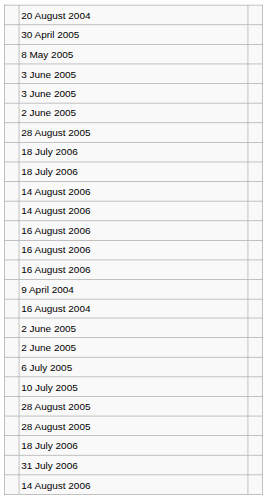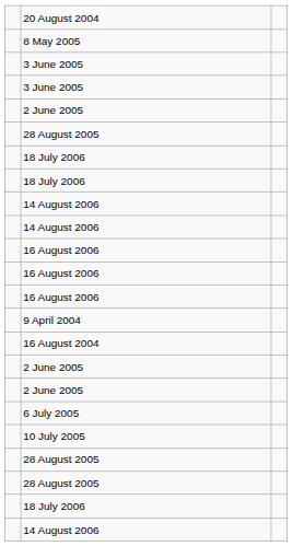 <table class="wikitable" style="font-size: 89%; float: left; width: 26em; margin-right: 1em; height: 700px">
 <tr>
 <td></td>
 <td>20 August 2004</td>
-<td></td>
-</tr>
-<tr>
-<td></td>
-<td>30 April 2005</td>
 <td></td>
 </tr>
 <tr>
 <td></td>
 <td>8 May 2005</td>
 <td></td>
 </tr>
 <tr>
 <td></td>
 <td>3 June 2005</td>
 <td></td>
 </tr>
 <tr>
 <td></td>
 <td>3 June 2005</td>
 <td></td>
 </tr>
 <tr>
 <td></td>
 <td>2 June 2005</td>
 <td></td>
 </tr>
 <tr>
 <td></td>
 <td>28 August 2005</td>
 <td></td>
 </tr>
 <tr>
 <td></td>
 <td>18 July 2006</td>
 <td></td>
 </tr>
 <tr>
 <td></td>
 <td>18 July 2006</td>
 <td></td>
 </tr>
 <tr>
 <td></td>
 <td>14 August 2006</td>
 <td></td>
 </tr>
 <tr>
 <td></td>
 <td>14 August 2006</td>
 <td></td>
 </tr>
 <tr>
 <td></td>
 <td>16 August 2006</td>
 <td></td>
 </tr>
 <tr>
 <td></td>
 <td>16 August 2006</td>
 <td></td>
 </tr>
 <tr>
 <td></td>
 <td>16 August 2006</td>
 <td></td>
 </tr>
 <tr>
 <td></td>
 <td>9 April 2004</td>
 <td></td>
 </tr>
 <tr>
 <td></td>
 <td>16 August 2004</td>
 <td></td>
 </tr>
 <tr>
 <td></td>
 <td>2 June 2005</td>
 <td></td>
 </tr>
 <tr>
 <td></td>
 <td>2 June 2005</td>
 <td></td>
 </tr>
 <tr>
 <td></td>
 <td>6 July 2005</td>
 <td></td>
 </tr>
 <tr>
 <td></td>
 <td>10 July 2005</td>
 <td></td>
 </tr>
 <tr>
 <td></td>
 <td>28 August 2005</td>
 <td></td>
 </tr>
 <tr>
 <td></td>
 <td>28 August 2005</td>
 <td></td>
 </tr>
 <tr>
 <td></td>
 <td>18 July 2006</td>
 <td></td>
 </tr>
 <tr>
 <td></td>
-<td>31 July 2006</td>
-<td></td>
-</tr>
-<tr>
-<td></td>
 <td>14 August 2006</td>
 <td></td>
 </tr>
 </table>
